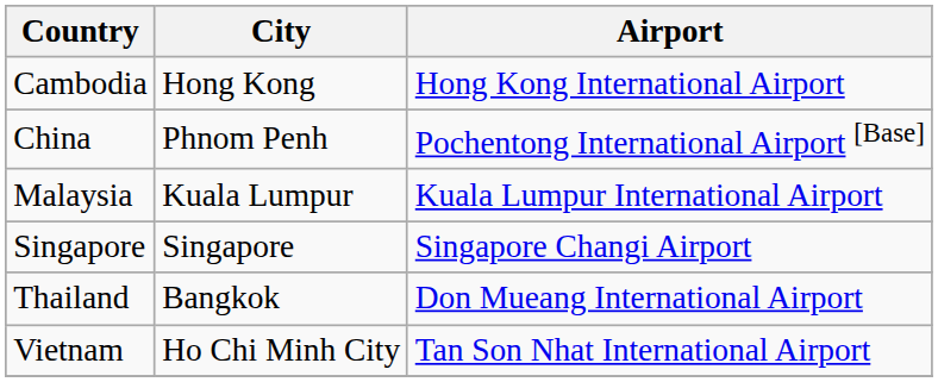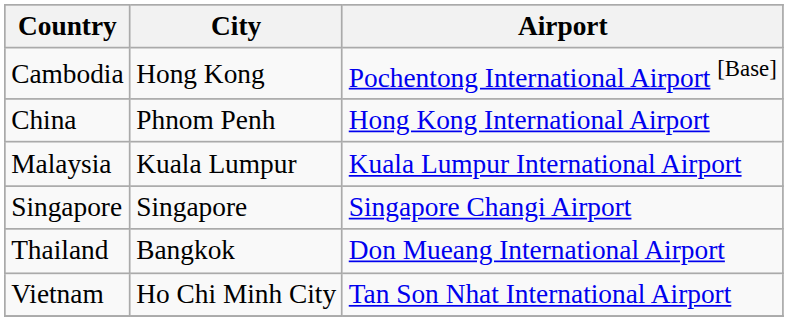 <table class="sortable wikitable ">
 <tr>
 <th>Country</th>
 <th>City</th>
 <th>Airport</th>
 </tr>
 <tr>
 <td>Cambodia</td>
 <td>Hong Kong</td>
-<td><a href='#'>Hong Kong International Airport</a></td>
+<td><a href='#'>Pochentong International Airport</a> <sup>[Base]</sup></td>
 </tr>
 <tr>
 <td>China</td>
 <td>Phnom Penh</td>
-<td><a href='#'>Pochentong International Airport</a> <sup>[Base]</sup></td>
+<td><a href='#'>Hong Kong International Airport</a></td>
 </tr>
 <tr>
 <td>Malaysia</td>
 <td>Kuala Lumpur</td>
 <td><a href='#'>Kuala Lumpur International Airport</a></td>
 </tr>
 <tr>
 <td>Singapore</td>
 <td>Singapore</td>
 <td><a href='#'>Singapore Changi Airport</a></td>
 </tr>
 <tr>
 <td>Thailand</td>
 <td>Bangkok</td>
 <td><a href='#'>Don Mueang International Airport</a></td>
 </tr>
 <tr>
 <td>Vietnam</td>
 <td>Ho Chi Minh City</td>
 <td><a href='#'>Tan Son Nhat International Airport</a></td>
 </tr>
 <tr>
 </tr>
 </table>
